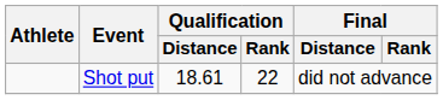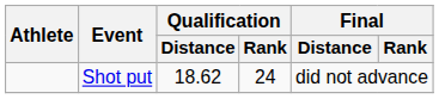 <table class="wikitable" style="font-size:90%; text-align:center">
 <tr>
 <th rowspan=2>Athlete</th>
 <th rowspan=2>Event</th>
 <th colspan=2>Qualification</th>
 <th colspan=2>Final</th>
 </tr>
 <tr style="font-size:95%">
 <th>Distance</th>
 <th>Rank</th>
 <th>Distance</th>
 <th>Rank</th>
 </tr>
 <tr>
 <td align=left></td>
 <td align=left><a href='#'>Shot put</a></td>
-<td>18.61</td>
-<td>22</td>
+<td>18.62</td>
+<td>24</td>
 <td colspan=2>did not advance</td>
 </tr>
 <tr>
 </tr>
 </table>
